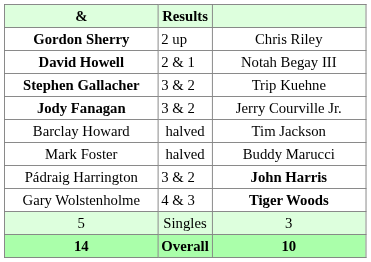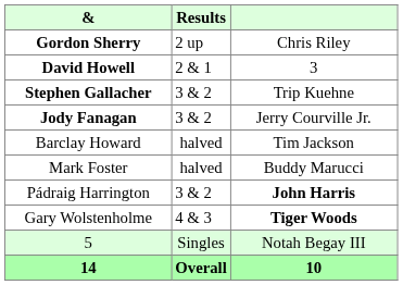 <table border="1" cellpadding="3" style="border-collapse: collapse; text-align:center;">
 <tr style="background:#ddffdd;">
 <th width=160> & </th>
 <th>Results</th>
 <th width=160></th>
 </tr>
 <tr>
 <td><strong>Gordon Sherry</strong></td>
 <td align=left> 2 up</td>
 <td>Chris Riley</td>
 </tr>
 <tr>
 <td><strong>David Howell</strong></td>
 <td align=left> 2 & 1</td>
-<td>Notah Begay III</td>
+<td>3</td>
 </tr>
 <tr>
 <td><strong>Stephen Gallacher</strong></td>
 <td align=left> 3 & 2</td>
 <td>Trip Kuehne</td>
 </tr>
 <tr>
 <td><strong>Jody Fanagan</strong></td>
 <td align=left> 3 & 2</td>
 <td>Jerry Courville Jr.</td>
 </tr>
 <tr>
 <td>Barclay Howard</td>
 <td>halved</td>
 <td>Tim Jackson</td>
 </tr>
 <tr>
 <td>Mark Foster</td>
 <td>halved</td>
 <td>Buddy Marucci</td>
 </tr>
 <tr>
 <td>Pádraig Harrington</td>
 <td align=left> 3 & 2</td>
 <td><strong>John Harris</strong></td>
 </tr>
 <tr>
 <td>Gary Wolstenholme</td>
 <td align=left> 4 & 3</td>
 <td><strong>Tiger Woods</strong></td>
 </tr>
 <tr style="background:#ddffdd;">
 <td>5</td>
 <td>Singles</td>
-<td>3</td>
+<td>Notah Begay III</td>
 </tr>
 <tr style="background:#aaffaa;">
 <th>14</th>
 <th>Overall</th>
 <th>10</th>
 </tr>
 </table>
